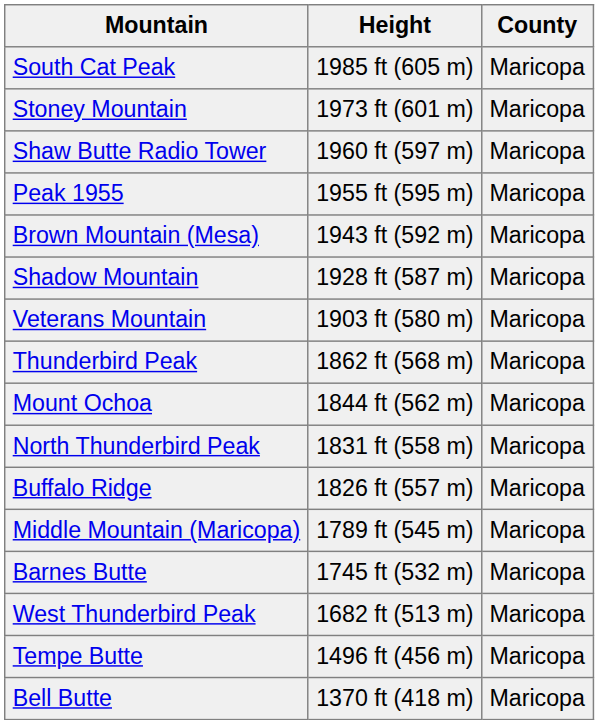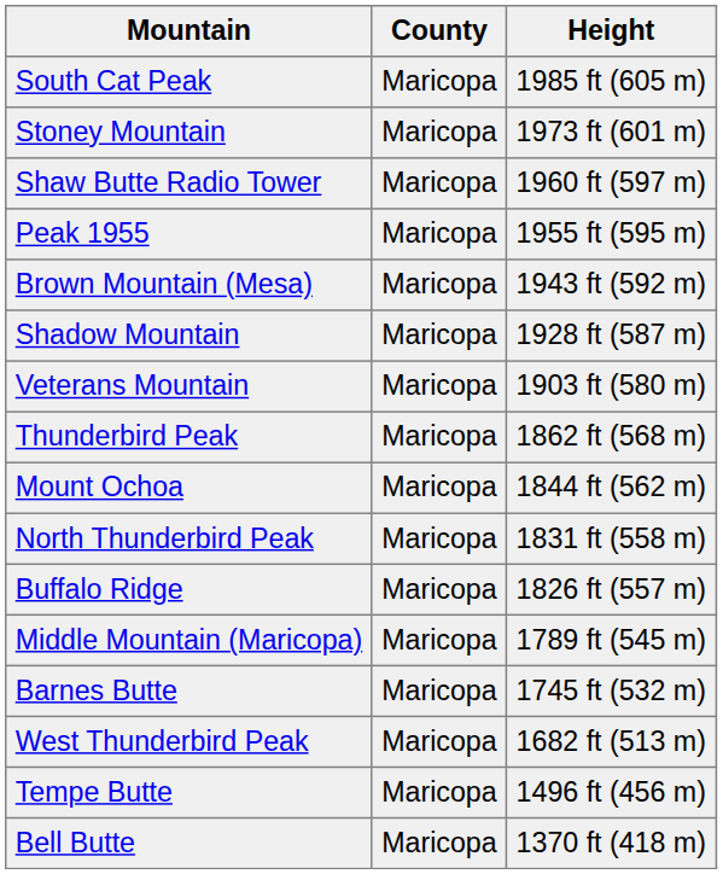 <table border=1 cellspacing=0 cellpadding=5 style="border-collapse: collapse; background:#f0f0f0;">
 <tr>
 <th>Mountain</th>
+<th>County</th>
 <th>Height</th>
-<th>County</th>
 </tr>
 <tr>
 <td><a href='#'>South Cat Peak</a></td>
+<td>Maricopa</td>
 <td>1985 ft (605 m)</td>
-<td>Maricopa</td>
 </tr>
 <tr>
 <td><a href='#'>Stoney Mountain</a></td>
+<td>Maricopa</td>
 <td>1973 ft (601 m)</td>
-<td>Maricopa</td>
 </tr>
 <tr>
 <td><a href='#'>Shaw Butte Radio Tower</a></td>
+<td>Maricopa</td>
 <td>1960 ft (597 m)</td>
-<td>Maricopa</td>
 </tr>
 <tr>
 <td><a href='#'>Peak 1955</a></td>
+<td>Maricopa</td>
 <td>1955 ft (595 m)</td>
-<td>Maricopa</td>
 </tr>
 <tr>
 <td><a href='#'>Brown Mountain (Mesa)</a></td>
+<td>Maricopa</td>
 <td>1943 ft (592 m)</td>
-<td>Maricopa</td>
 </tr>
 <tr>
 <td><a href='#'>Shadow Mountain</a></td>
+<td>Maricopa</td>
 <td>1928 ft (587 m)</td>
-<td>Maricopa</td>
 </tr>
 <tr>
 <td><a href='#'>Veterans Mountain</a></td>
+<td>Maricopa</td>
 <td>1903 ft (580 m)</td>
-<td>Maricopa</td>
 </tr>
 <tr>
 <td><a href='#'>Thunderbird Peak</a></td>
+<td>Maricopa</td>
 <td>1862 ft (568 m)</td>
-<td>Maricopa</td>
 </tr>
 <tr>
 <td><a href='#'>Mount Ochoa</a></td>
+<td>Maricopa</td>
 <td>1844 ft (562 m)</td>
-<td>Maricopa</td>
 </tr>
 <tr>
 <td><a href='#'>North Thunderbird Peak</a></td>
+<td>Maricopa</td>
 <td>1831 ft (558 m)</td>
-<td>Maricopa</td>
 </tr>
 <tr>
 <td><a href='#'>Buffalo Ridge</a></td>
+<td>Maricopa</td>
 <td>1826 ft (557 m)</td>
-<td>Maricopa</td>
 </tr>
 <tr>
 <td><a href='#'>Middle Mountain (Maricopa)</a></td>
+<td>Maricopa</td>
 <td>1789 ft (545 m)</td>
-<td>Maricopa</td>
 </tr>
 <tr>
 <td><a href='#'>Barnes Butte</a></td>
+<td>Maricopa</td>
 <td>1745 ft (532 m)</td>
-<td>Maricopa</td>
 </tr>
 <tr>
 <td><a href='#'>West Thunderbird Peak</a></td>
+<td>Maricopa</td>
 <td>1682 ft (513 m)</td>
-<td>Maricopa</td>
 </tr>
 <tr>
 <td><a href='#'>Tempe Butte</a></td>
+<td>Maricopa</td>
 <td>1496 ft (456 m)</td>
-<td>Maricopa</td>
 </tr>
 <tr>
 <td><a href='#'>Bell Butte</a></td>
+<td>Maricopa</td>
 <td>1370 ft (418 m)</td>
-<td>Maricopa</td>
 </tr>
 </table>
